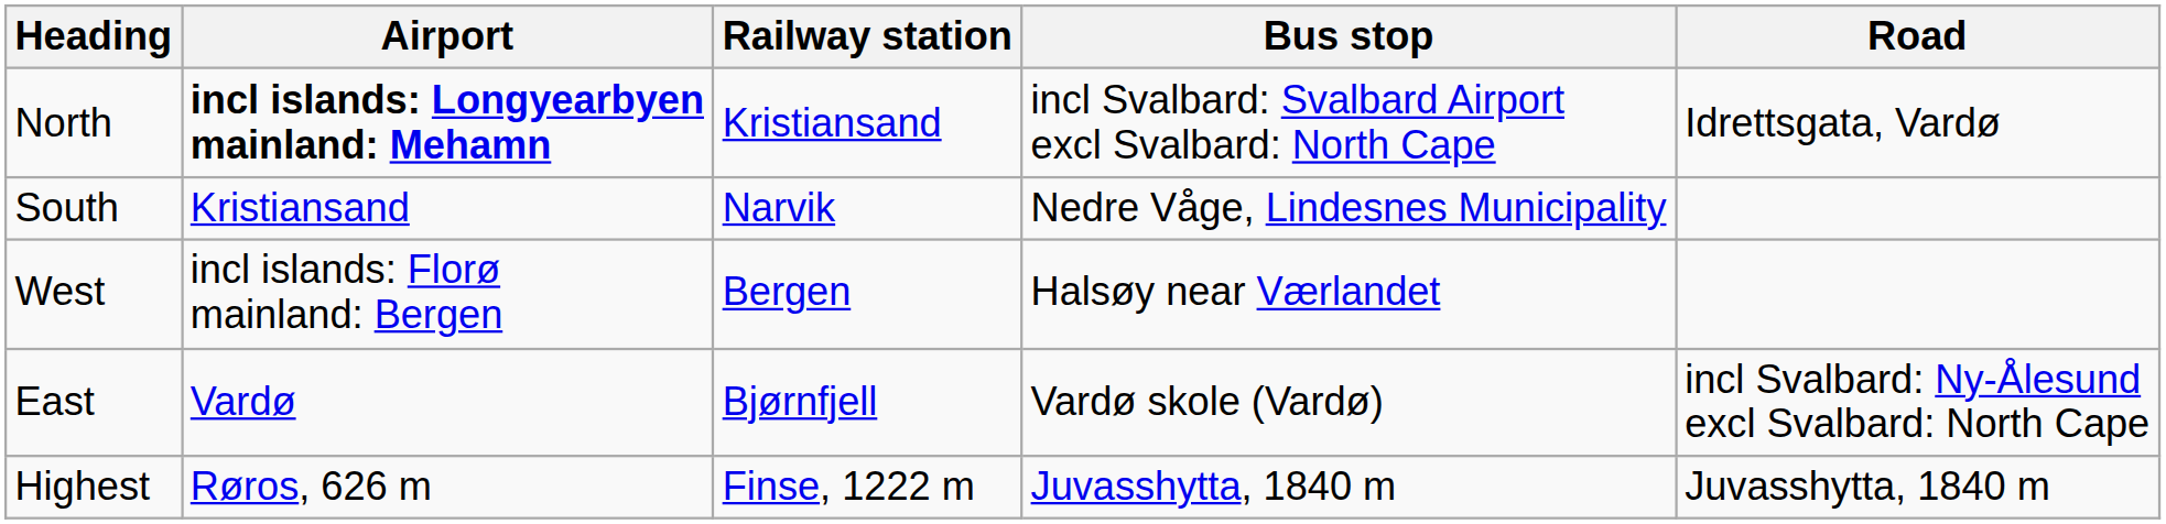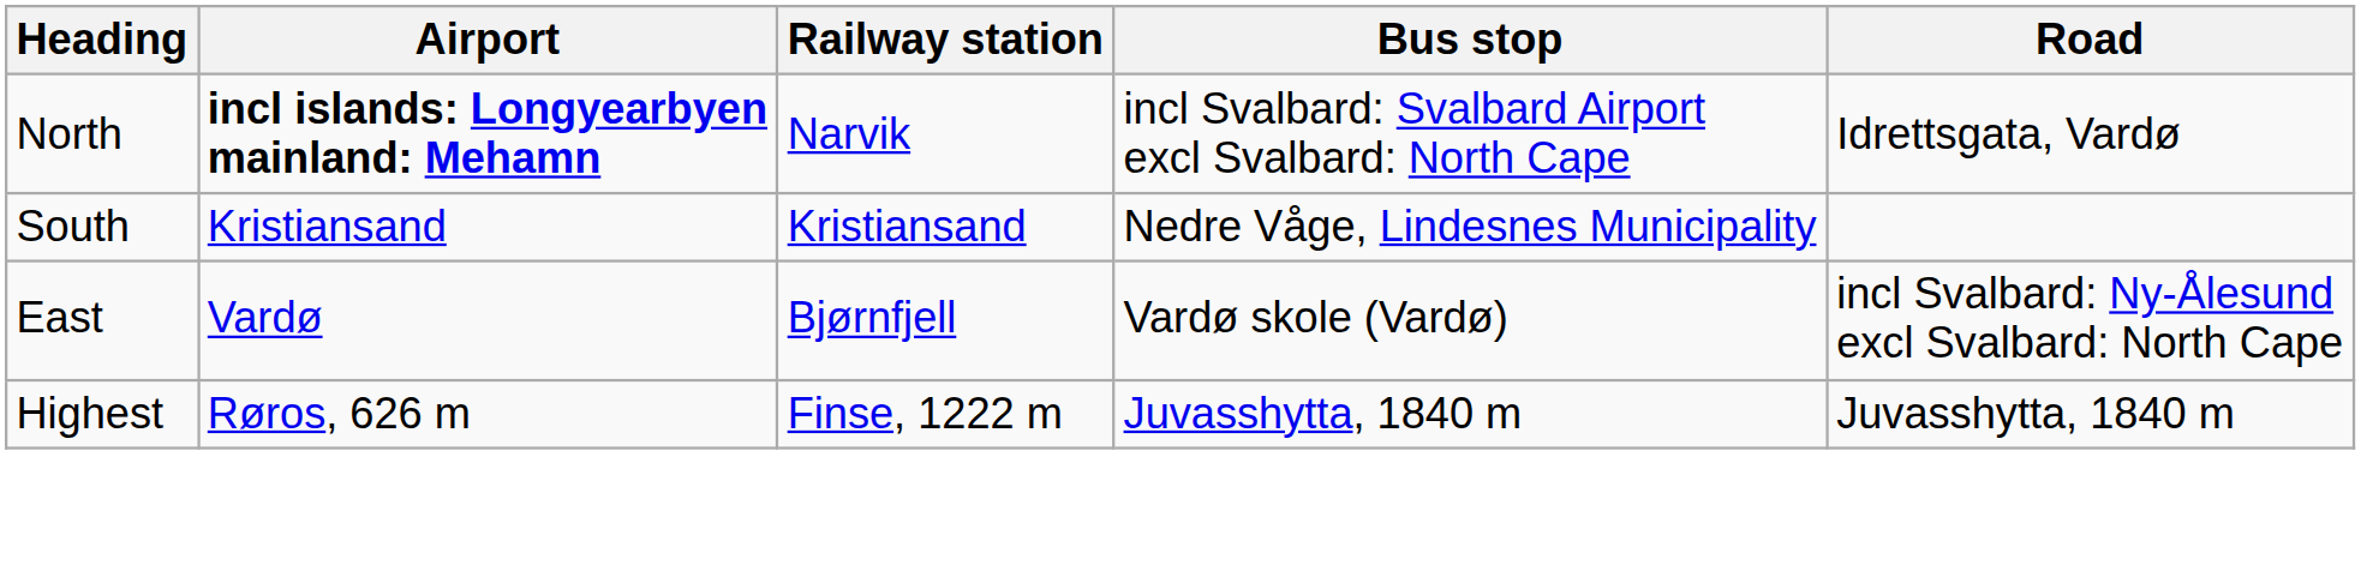 <table class="wikitable">
 <tr>
 <th>Heading</th>
 <th>Airport</th>
 <th>Railway station</th>
 <th>Bus stop</th>
 <th>Road</th>
 </tr>
 <tr class="vcard">
 <td>North</td>
 <td><strong>incl islands: <a href='#'>Longyearbyen</a><br>mainland: <a href='#'>Mehamn</a></strong></td>
-<td><a href='#'>Kristiansand</a></td>
+<td><a href='#'>Narvik</a> </td>
 <td>incl Svalbard: <a href='#'>Svalbard Airport</a><br>excl Svalbard: <a href='#'>North Cape</a></td>
 <td>Idrettsgata, Vardø</td>
 </tr>
 <tr class="vcard">
 <td>South</td>
 <td><a href='#'>Kristiansand</a></td>
-<td><a href='#'>Narvik</a> </td>
+<td><a href='#'>Kristiansand</a></td>
 <td>Nedre Våge, <a href='#'>Lindesnes Municipality</a></td>
-</tr>
-<tr class="vcard">
-<td>West</td>
-<td>incl islands: <a href='#'>Florø</a><br>mainland: <a href='#'>Bergen</a></td>
-<td><a href='#'>Bergen</a></td>
-<td>Halsøy near <a href='#'>Værlandet</a></td>
-<td></td>
 </tr>
 <tr class="vcard">
 <td>East</td>
 <td><a href='#'>Vardø</a></td>
 <td><a href='#'>Bjørnfjell</a></td>
 <td>Vardø skole (Vardø)</td>
 <td>incl Svalbard: <a href='#'>Ny-Ålesund</a><br>excl Svalbard: North Cape</td>
 </tr>
 <tr>
 <td>Highest</td>
 <td><a href='#'>Røros</a>, 626 m</td>
 <td><a href='#'>Finse</a>, 1222 m</td>
 <td><a href='#'>Juvasshytta</a>, 1840 m</td>
 <td>Juvasshytta, 1840 m</td>
 </tr>
 </table>
